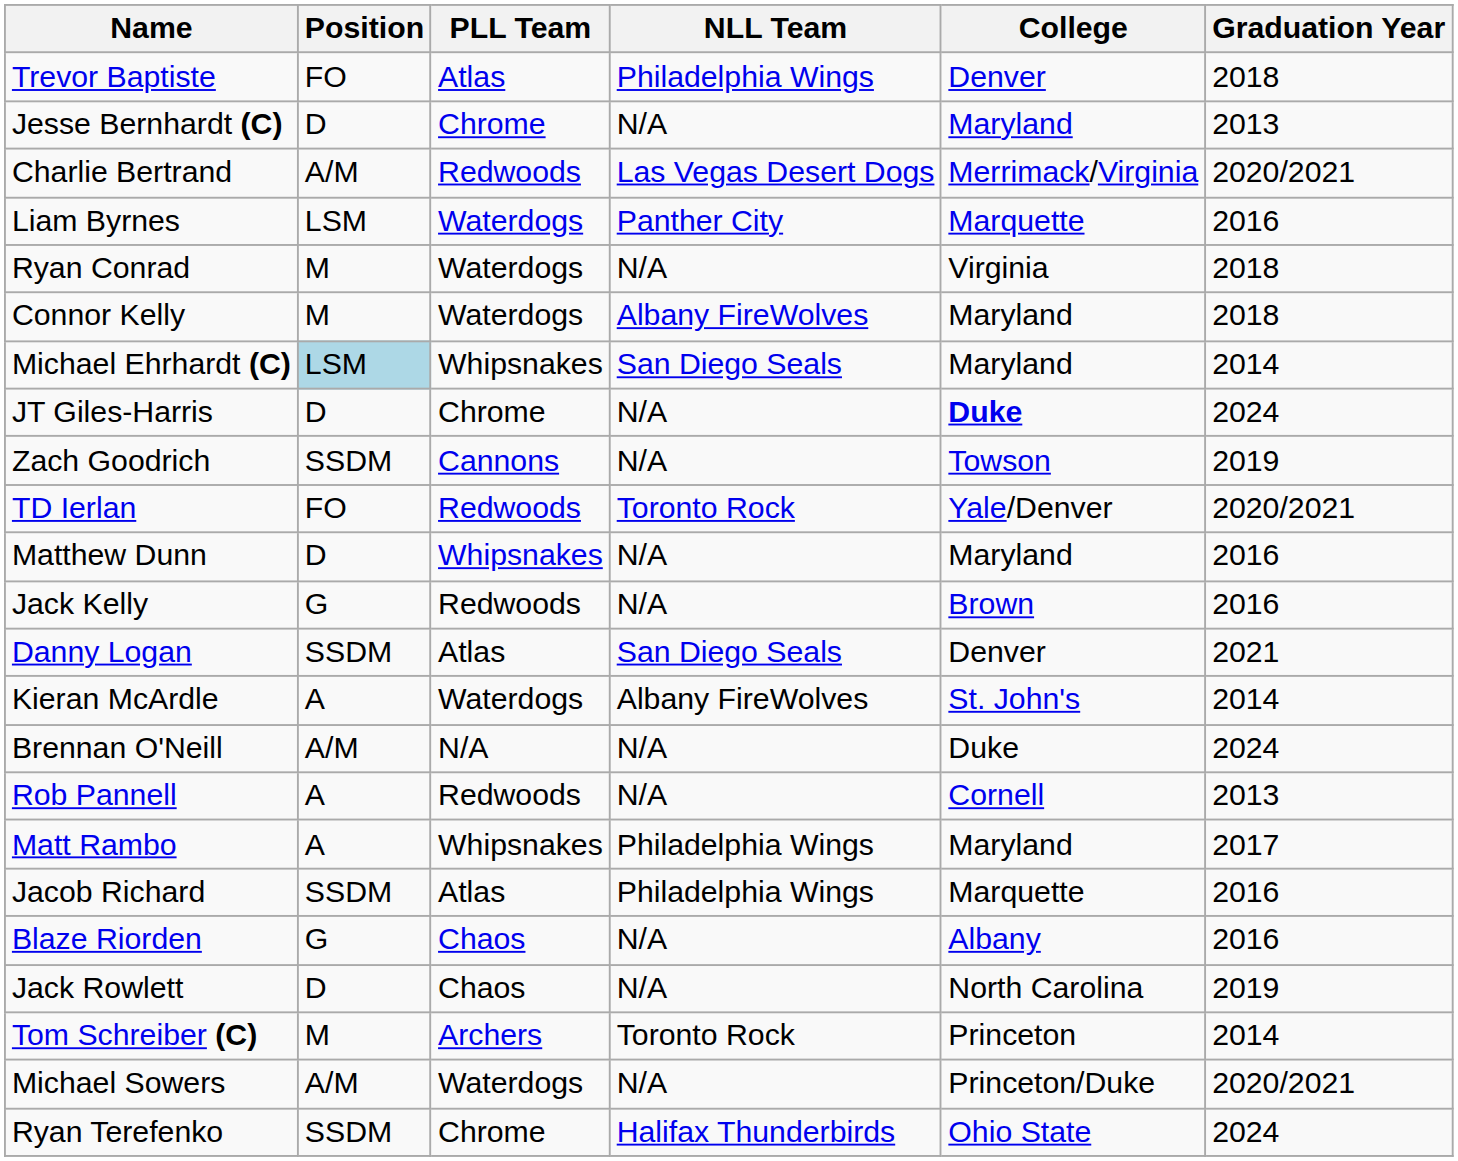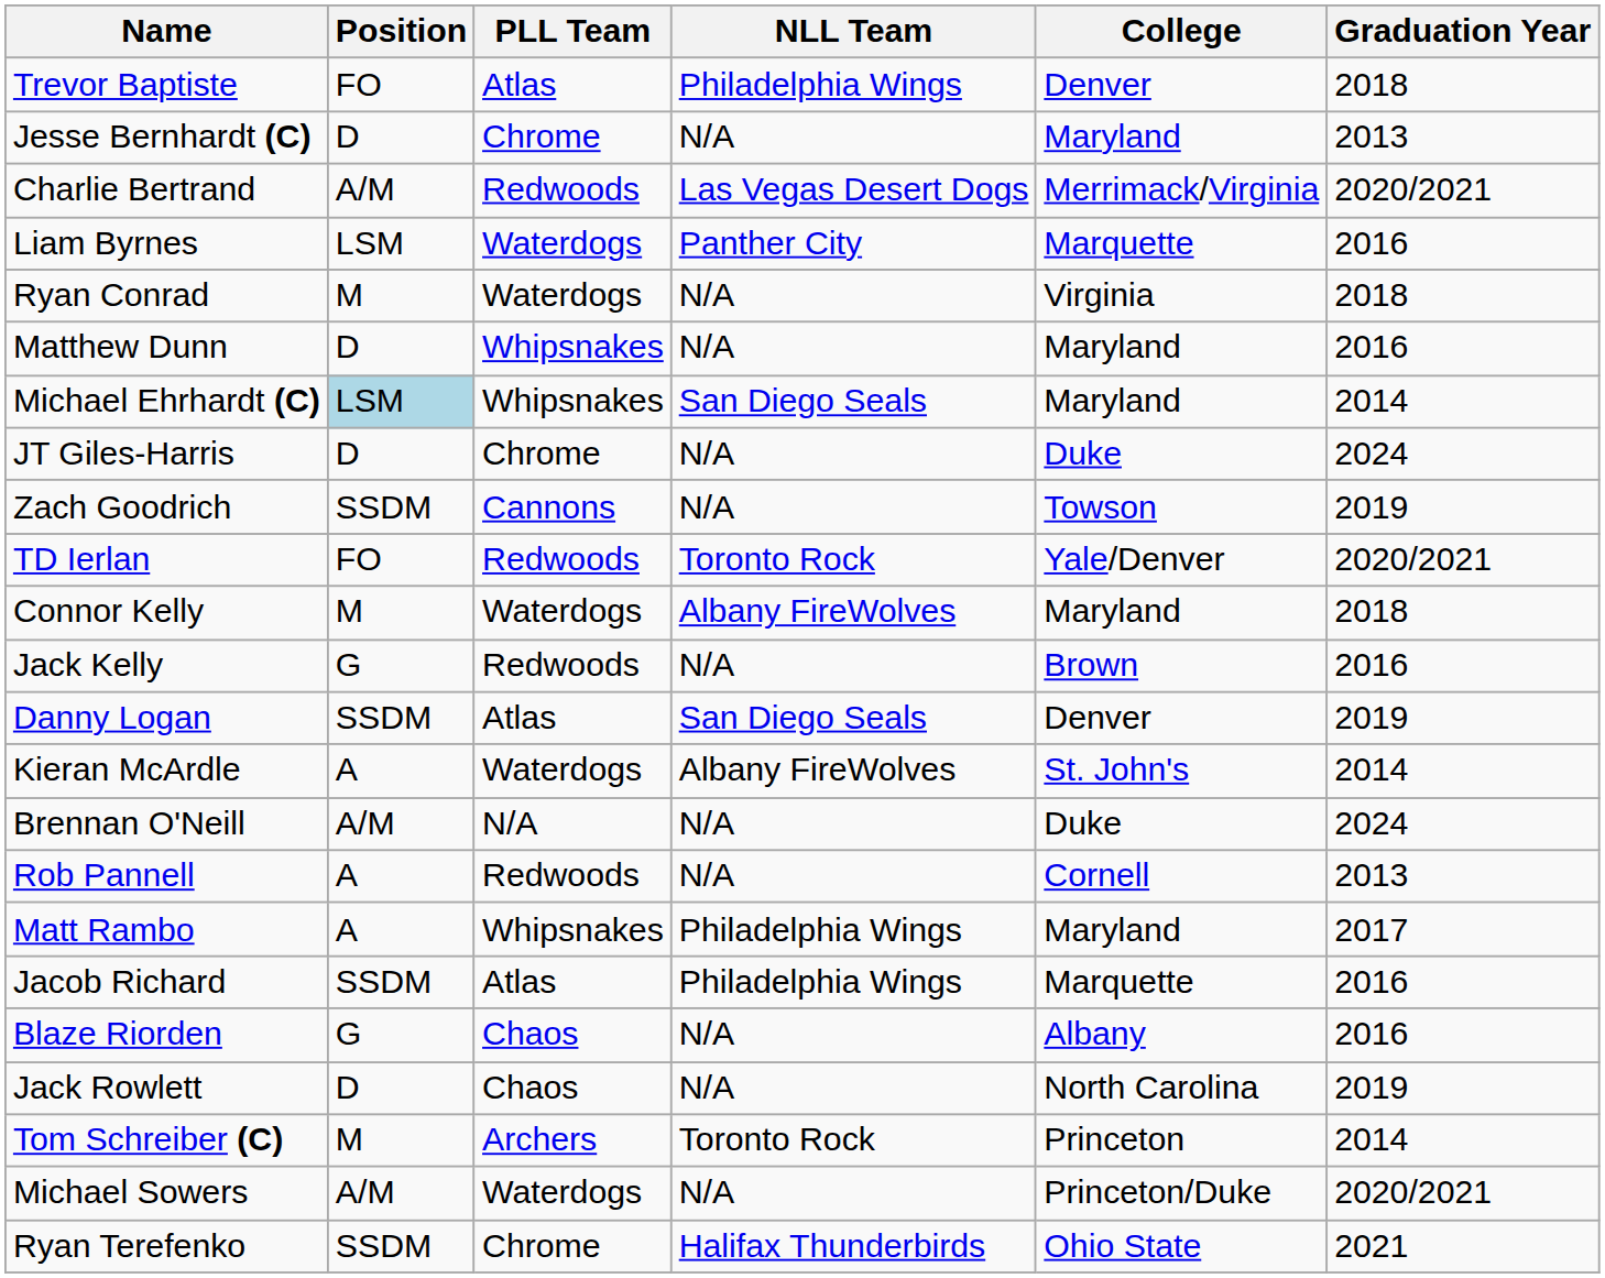 <table class="wikitable">
 <tr>
 <th>Name</th>
 <th>Position</th>
 <th>PLL Team</th>
 <th>NLL Team</th>
 <th>College</th>
 <th>Graduation Year</th>
 </tr>
 <tr>
 <td><a href='#'>Trevor Baptiste</a></td>
 <td>FO</td>
 <td><a href='#'>Atlas</a></td>
 <td><a href='#'>Philadelphia Wings</a></td>
 <td><a href='#'>Denver</a></td>
 <td>2018</td>
 </tr>
 <tr>
 <td>Jesse Bernhardt <strong>(C)</strong></td>
 <td>D</td>
 <td><a href='#'>Chrome</a></td>
 <td>N/A</td>
 <td><a href='#'>Maryland</a></td>
 <td>2013</td>
 </tr>
 <tr>
 <td>Charlie Bertrand</td>
 <td>A/M</td>
 <td><a href='#'>Redwoods</a></td>
 <td><a href='#'>Las Vegas Desert Dogs</a></td>
 <td><a href='#'>Merrimack</a>/<a href='#'>Virginia</a></td>
 <td>2020/2021</td>
 </tr>
 <tr>
 <td>Liam Byrnes</td>
 <td>LSM</td>
 <td><a href='#'>Waterdogs</a></td>
 <td><a href='#'>Panther City</a></td>
 <td><a href='#'>Marquette</a></td>
 <td>2016</td>
 </tr>
 <tr>
 <td>Ryan Conrad</td>
 <td>M</td>
 <td>Waterdogs</td>
 <td>N/A</td>
 <td>Virginia</td>
 <td>2018</td>
 </tr>
 <tr>
-<td>Connor Kelly</td>
-<td>M</td>
-<td>Waterdogs</td>
-<td><a href='#'>Albany FireWolves</a></td>
+<td>Matthew Dunn</td>
+<td>D</td>
+<td><a href='#'>Whipsnakes</a></td>
+<td>N/A</td>
 <td>Maryland</td>
-<td>2018</td>
+<td>2016</td>
 </tr>
 <tr>
 <td>Michael Ehrhardt <strong>(C)</strong></td>
 <td style="background: lightblue;">LSM</td>
 <td>Whipsnakes</td>
 <td><a href='#'>San Diego Seals</a></td>
 <td>Maryland</td>
 <td>2014</td>
 </tr>
 <tr>
 <td>JT Giles-Harris</td>
 <td>D</td>
 <td>Chrome</td>
 <td>N/A</td>
-<td><strong><a href='#'>Duke</a></strong></td>
+<td><a href='#'>Duke</a></td>
 <td>2024</td>
 </tr>
 <tr>
 <td>Zach Goodrich</td>
 <td>SSDM</td>
 <td><a href='#'>Cannons</a></td>
 <td>N/A</td>
 <td><a href='#'>Towson</a></td>
 <td>2019</td>
 </tr>
 <tr>
 <td><a href='#'>TD Ierlan</a></td>
 <td>FO</td>
 <td><a href='#'>Redwoods</a></td>
 <td><a href='#'>Toronto Rock</a></td>
 <td><a href='#'>Yale</a>/Denver</td>
 <td>2020/2021</td>
 </tr>
 <tr>
-<td>Matthew Dunn</td>
-<td>D</td>
-<td><a href='#'>Whipsnakes</a></td>
-<td>N/A</td>
+<td>Connor Kelly</td>
+<td>M</td>
+<td>Waterdogs</td>
+<td><a href='#'>Albany FireWolves</a></td>
 <td>Maryland</td>
-<td>2016</td>
+<td>2018</td>
 </tr>
 <tr>
 <td>Jack Kelly</td>
 <td>G</td>
 <td>Redwoods</td>
 <td>N/A</td>
 <td><a href='#'>Brown</a></td>
 <td>2016</td>
 </tr>
 <tr>
 <td><a href='#'>Danny Logan</a></td>
 <td>SSDM</td>
 <td>Atlas</td>
 <td><a href='#'>San Diego Seals</a></td>
 <td>Denver</td>
-<td>2021</td>
+<td>2019</td>
 </tr>
 <tr>
 <td>Kieran McArdle</td>
 <td>A</td>
 <td>Waterdogs</td>
 <td>Albany FireWolves</td>
 <td><a href='#'>St. John's</a></td>
 <td>2014</td>
 </tr>
 <tr>
 <td>Brennan O'Neill</td>
 <td>A/M</td>
 <td>N/A</td>
 <td>N/A</td>
 <td>Duke</td>
 <td>2024</td>
 </tr>
 <tr>
 <td><a href='#'>Rob Pannell</a></td>
 <td>A</td>
 <td>Redwoods</td>
 <td>N/A</td>
 <td><a href='#'>Cornell</a></td>
 <td>2013</td>
 </tr>
 <tr>
 <td><a href='#'>Matt Rambo</a></td>
 <td>A</td>
 <td>Whipsnakes</td>
 <td>Philadelphia Wings</td>
 <td>Maryland</td>
 <td>2017</td>
 </tr>
 <tr>
 <td>Jacob Richard</td>
 <td>SSDM</td>
 <td>Atlas</td>
 <td>Philadelphia Wings</td>
 <td>Marquette</td>
 <td>2016</td>
 </tr>
 <tr>
 <td><a href='#'>Blaze Riorden</a></td>
 <td>G</td>
 <td><a href='#'>Chaos</a></td>
 <td>N/A</td>
 <td><a href='#'>Albany</a></td>
 <td>2016</td>
 </tr>
 <tr>
 <td>Jack Rowlett</td>
 <td>D</td>
 <td>Chaos</td>
 <td>N/A</td>
 <td>North Carolina</td>
 <td>2019</td>
 </tr>
 <tr>
 <td><a href='#'>Tom Schreiber</a> <strong>(C)</strong></td>
 <td>M</td>
 <td><a href='#'>Archers</a></td>
 <td>Toronto Rock</td>
 <td>Princeton</td>
 <td>2014</td>
 </tr>
 <tr>
 <td>Michael Sowers</td>
 <td>A/M</td>
 <td>Waterdogs</td>
 <td>N/A</td>
 <td>Princeton/Duke</td>
 <td>2020/2021</td>
 </tr>
 <tr>
 <td>Ryan Terefenko</td>
 <td>SSDM</td>
 <td>Chrome</td>
 <td><a href='#'>Halifax Thunderbirds</a></td>
 <td><a href='#'>Ohio State</a></td>
-<td>2024</td>
+<td>2021</td>
 </tr>
 </table>
